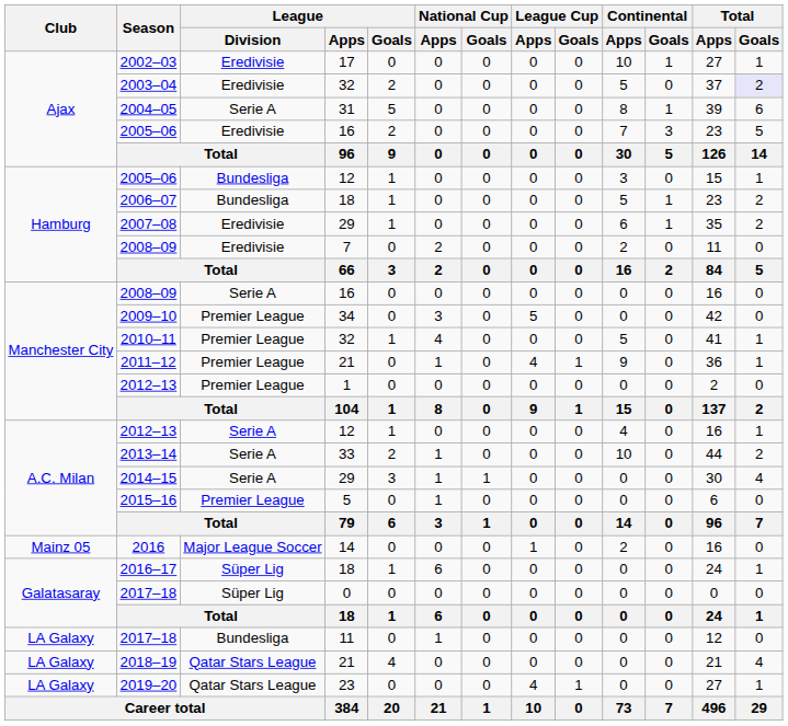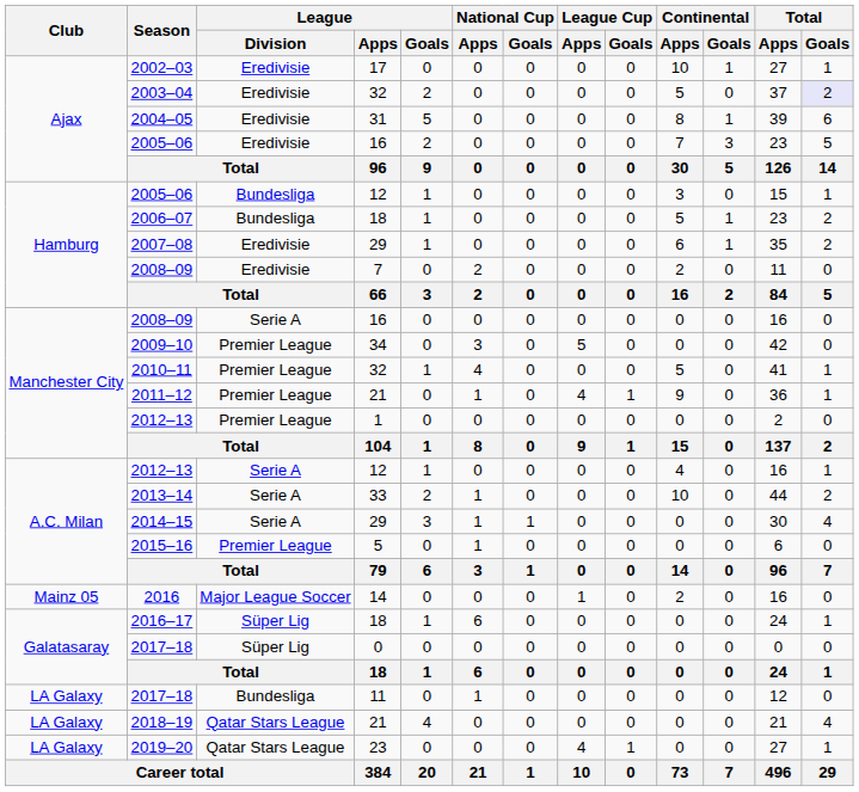 <table class="wikitable" style="text-align:center">
 <tr>
 <th rowspan="2">Club</th>
 <th rowspan="2">Season</th>
 <th colspan="3">League</th>
 <th colspan="2">National Cup</th>
 <th colspan="2">League Cup</th>
 <th colspan="2">Continental</th>
 <th colspan="2">Total</th>
 </tr>
 <tr>
 <th>Division</th>
 <th>Apps</th>
 <th>Goals</th>
 <th>Apps</th>
 <th>Goals</th>
 <th>Apps</th>
 <th>Goals</th>
 <th>Apps</th>
 <th>Goals</th>
 <th>Apps</th>
 <th>Goals</th>
 </tr>
 <tr>
 <td rowspan="5"><a href='#'>Ajax</a></td>
 <td><a href='#'>2002–03</a></td>
 <td><a href='#'>Eredivisie</a></td>
 <td>17</td>
 <td>0</td>
 <td>0</td>
 <td>0</td>
 <td>0</td>
 <td>0</td>
 <td>10</td>
 <td>1</td>
 <td>27</td>
 <td>1</td>
 </tr>
 <tr>
 <td><a href='#'>2003–04</a></td>
 <td>Eredivisie</td>
 <td>32</td>
 <td>2</td>
 <td>0</td>
 <td>0</td>
 <td>0</td>
 <td>0</td>
 <td>5</td>
 <td>0</td>
 <td>37</td>
 <td style="background: lavender;">2</td>
 </tr>
 <tr>
 <td><a href='#'>2004–05</a></td>
-<td>Serie A</td>
+<td>Eredivisie</td>
 <td>31</td>
 <td>5</td>
 <td>0</td>
 <td>0</td>
 <td>0</td>
 <td>0</td>
 <td>8</td>
 <td>1</td>
 <td>39</td>
 <td>6</td>
 </tr>
 <tr>
 <td><a href='#'>2005–06</a></td>
 <td>Eredivisie</td>
 <td>16</td>
 <td>2</td>
 <td>0</td>
 <td>0</td>
 <td>0</td>
 <td>0</td>
 <td>7</td>
 <td>3</td>
 <td>23</td>
 <td>5</td>
 </tr>
 <tr>
 <th colspan="2">Total</th>
 <th>96</th>
 <th>9</th>
 <th>0</th>
 <th>0</th>
 <th>0</th>
 <th>0</th>
 <th>30</th>
 <th>5</th>
 <th>126</th>
 <th>14</th>
 </tr>
 <tr>
 <td rowspan="5"><a href='#'>Hamburg</a></td>
 <td><a href='#'>2005–06</a></td>
 <td><a href='#'>Bundesliga</a></td>
 <td>12</td>
 <td>1</td>
 <td>0</td>
 <td>0</td>
 <td>0</td>
 <td>0</td>
 <td>3</td>
 <td>0</td>
 <td>15</td>
 <td>1</td>
 </tr>
 <tr>
 <td><a href='#'>2006–07</a></td>
 <td>Bundesliga</td>
 <td>18</td>
 <td>1</td>
 <td>0</td>
 <td>0</td>
 <td>0</td>
 <td>0</td>
 <td>5</td>
 <td>1</td>
 <td>23</td>
 <td>2</td>
 </tr>
 <tr>
 <td><a href='#'>2007–08</a></td>
 <td>Eredivisie</td>
 <td>29</td>
 <td>1</td>
 <td>0</td>
 <td>0</td>
 <td>0</td>
 <td>0</td>
 <td>6</td>
 <td>1</td>
 <td>35</td>
 <td>2</td>
 </tr>
 <tr>
 <td><a href='#'>2008–09</a></td>
 <td>Eredivisie</td>
 <td>7</td>
 <td>0</td>
 <td>2</td>
 <td>0</td>
 <td>0</td>
 <td>0</td>
 <td>2</td>
 <td>0</td>
 <td>11</td>
 <td>0</td>
 </tr>
 <tr>
 <th colspan="2">Total</th>
 <th>66</th>
 <th>3</th>
 <th>2</th>
 <th>0</th>
 <th>0</th>
 <th>0</th>
 <th>16</th>
 <th>2</th>
 <th>84</th>
 <th>5</th>
 </tr>
 <tr>
 <td rowspan="6"><a href='#'>Manchester City</a></td>
 <td><a href='#'>2008–09</a></td>
 <td>Serie A</td>
 <td>16</td>
 <td>0</td>
 <td>0</td>
 <td>0</td>
 <td>0</td>
 <td>0</td>
 <td>0</td>
 <td>0</td>
 <td>16</td>
 <td>0</td>
 </tr>
 <tr>
 <td><a href='#'>2009–10</a></td>
 <td>Premier League</td>
 <td>34</td>
 <td>0</td>
 <td>3</td>
 <td>0</td>
 <td>5</td>
 <td>0</td>
 <td>0</td>
 <td>0</td>
 <td>42</td>
 <td>0</td>
 </tr>
 <tr>
 <td><a href='#'>2010–11</a></td>
 <td>Premier League</td>
 <td>32</td>
 <td>1</td>
 <td>4</td>
 <td>0</td>
 <td>0</td>
 <td>0</td>
 <td>5</td>
 <td>0</td>
 <td>41</td>
 <td>1</td>
 </tr>
 <tr>
 <td><a href='#'>2011–12</a></td>
 <td>Premier League</td>
 <td>21</td>
 <td>0</td>
 <td>1</td>
 <td>0</td>
 <td>4</td>
 <td>1</td>
 <td>9</td>
 <td>0</td>
 <td>36</td>
 <td>1</td>
 </tr>
 <tr>
 <td><a href='#'>2012–13</a></td>
 <td>Premier League</td>
 <td>1</td>
 <td>0</td>
 <td>0</td>
 <td>0</td>
 <td>0</td>
 <td>0</td>
 <td>0</td>
 <td>0</td>
 <td>2</td>
 <td>0</td>
 </tr>
 <tr>
 <th colspan="2">Total</th>
 <th>104</th>
 <th>1</th>
 <th>8</th>
 <th>0</th>
 <th>9</th>
 <th>1</th>
 <th>15</th>
 <th>0</th>
 <th>137</th>
 <th>2</th>
 </tr>
 <tr>
 <td rowspan="5"><a href='#'>A.C. Milan</a></td>
 <td><a href='#'>2012–13</a></td>
 <td><a href='#'>Serie A</a></td>
 <td>12</td>
 <td>1</td>
 <td>0</td>
 <td>0</td>
 <td>0</td>
 <td>0</td>
 <td>4</td>
 <td>0</td>
 <td>16</td>
 <td>1</td>
 </tr>
 <tr>
 <td><a href='#'>2013–14</a></td>
 <td>Serie A</td>
 <td>33</td>
 <td>2</td>
 <td>1</td>
 <td>0</td>
 <td>0</td>
 <td>0</td>
 <td>10</td>
 <td>0</td>
 <td>44</td>
 <td>2</td>
 </tr>
 <tr>
 <td><a href='#'>2014–15</a></td>
 <td>Serie A</td>
 <td>29</td>
 <td>3</td>
 <td>1</td>
 <td>1</td>
 <td>0</td>
 <td>0</td>
 <td>0</td>
 <td>0</td>
 <td>30</td>
 <td>4</td>
 </tr>
 <tr>
 <td><a href='#'>2015–16</a></td>
 <td><a href='#'>Premier League</a></td>
 <td>5</td>
 <td>0</td>
 <td>1</td>
 <td>0</td>
 <td>0</td>
 <td>0</td>
 <td>0</td>
 <td>0</td>
 <td>6</td>
 <td>0</td>
 </tr>
 <tr>
 <th colspan="2">Total</th>
 <th>79</th>
 <th>6</th>
 <th>3</th>
 <th>1</th>
 <th>0</th>
 <th>0</th>
 <th>14</th>
 <th>0</th>
 <th>96</th>
 <th>7</th>
 </tr>
 <tr>
 <td><a href='#'>Mainz 05</a></td>
 <td><a href='#'>2016</a></td>
 <td><a href='#'>Major League Soccer</a></td>
 <td>14</td>
 <td>0</td>
 <td>0</td>
 <td>0</td>
 <td>1</td>
 <td>0</td>
 <td>2</td>
 <td>0</td>
 <td>16</td>
 <td>0</td>
 </tr>
 <tr>
 <td rowspan="3"><a href='#'>Galatasaray</a></td>
 <td><a href='#'>2016–17</a></td>
 <td><a href='#'>Süper Lig</a></td>
 <td>18</td>
 <td>1</td>
 <td>6</td>
 <td>0</td>
 <td>0</td>
 <td>0</td>
 <td>0</td>
 <td>0</td>
 <td>24</td>
 <td>1</td>
 </tr>
 <tr>
 <td><a href='#'>2017–18</a></td>
 <td>Süper Lig</td>
 <td>0</td>
 <td>0</td>
 <td>0</td>
 <td>0</td>
 <td>0</td>
 <td>0</td>
 <td>0</td>
 <td>0</td>
 <td>0</td>
 <td>0</td>
 </tr>
 <tr>
 <th colspan="2">Total</th>
 <th>18</th>
 <th>1</th>
 <th>6</th>
 <th>0</th>
 <th>0</th>
 <th>0</th>
 <th>0</th>
 <th>0</th>
 <th>24</th>
 <th>1</th>
 </tr>
 <tr>
 <td><a href='#'>LA Galaxy</a></td>
 <td><a href='#'>2017–18</a></td>
 <td>Bundesliga</td>
 <td>11</td>
 <td>0</td>
 <td>1</td>
 <td>0</td>
 <td>0</td>
 <td>0</td>
 <td>0</td>
 <td>0</td>
 <td>12</td>
 <td>0</td>
 </tr>
 <tr>
 <td><a href='#'>LA Galaxy</a></td>
 <td><a href='#'>2018–19</a></td>
 <td><a href='#'>Qatar Stars League</a></td>
 <td>21</td>
 <td>4</td>
 <td>0</td>
 <td>0</td>
 <td>0</td>
 <td>0</td>
 <td>0</td>
 <td>0</td>
 <td>21</td>
 <td>4</td>
 </tr>
 <tr>
 <td><a href='#'>LA Galaxy</a></td>
 <td><a href='#'>2019–20</a></td>
 <td>Qatar Stars League</td>
 <td>23</td>
 <td>0</td>
 <td>0</td>
 <td>0</td>
 <td>4</td>
 <td>1</td>
 <td>0</td>
 <td>0</td>
 <td>27</td>
 <td>1</td>
 </tr>
 <tr>
 <th colspan="3">Career total</th>
 <th>384</th>
 <th>20</th>
 <th>21</th>
 <th>1</th>
 <th>10</th>
 <th>0</th>
 <th>73</th>
 <th>7</th>
 <th>496</th>
 <th>29</th>
 </tr>
 </table>
